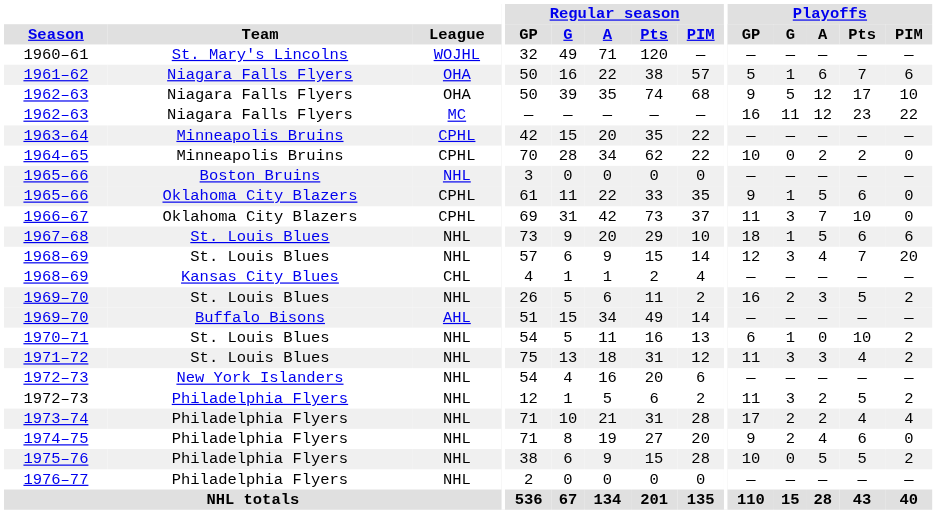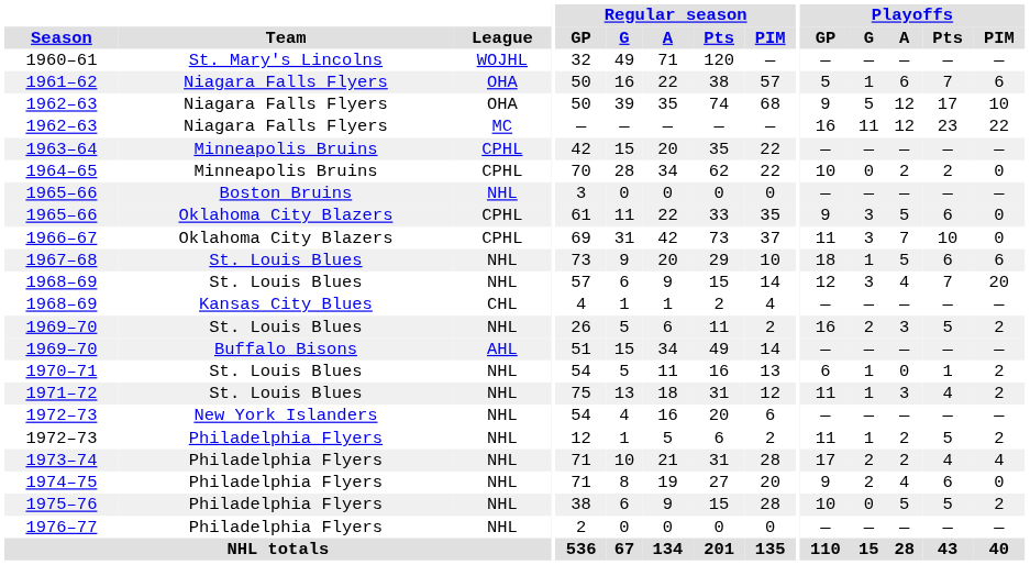 <table border="0" cellpadding="1" cellspacing="0" style="text-align:center; width:60em">
 <tr bgcolor="#e0e0e0">
 <th colspan="3" bgcolor="#ffffff"></th>
 <th rowspan="100" bgcolor="#ffffff"></th>
 <th colspan="5"><a href='#'>Regular season</a></th>
 <th rowspan="100" bgcolor="#ffffff"></th>
 <th colspan="5"><a href='#'>Playoffs</a></th>
 </tr>
 <tr bgcolor="#e0e0e0">
 <th><a href='#'>Season</a></th>
 <th>Team</th>
 <th>League</th>
 <th>GP</th>
 <th><a href='#'>G</a></th>
 <th><a href='#'>A</a></th>
 <th><a href='#'>Pts</a></th>
 <th><a href='#'>PIM</a></th>
 <th>GP</th>
 <th>G</th>
 <th>A</th>
 <th>Pts</th>
 <th>PIM</th>
 </tr>
 <tr>
 <td>1960–61</td>
 <td><a href='#'>St. Mary's Lincolns</a></td>
 <td><a href='#'>WOJHL</a></td>
 <td>32</td>
 <td>49</td>
 <td>71</td>
 <td>120</td>
 <td>—</td>
 <td>—</td>
 <td>—</td>
 <td>—</td>
 <td>—</td>
 <td>—</td>
 </tr>
 <tr bgcolor="#f0f0f0">
 <td><a href='#'>1961–62</a></td>
 <td><a href='#'>Niagara Falls Flyers</a></td>
 <td><a href='#'>OHA</a></td>
 <td>50</td>
 <td>16</td>
 <td>22</td>
 <td>38</td>
 <td>57</td>
 <td>5</td>
 <td>1</td>
 <td>6</td>
 <td>7</td>
 <td>6</td>
 </tr>
 <tr>
 <td><a href='#'>1962–63</a></td>
 <td>Niagara Falls Flyers</td>
 <td>OHA</td>
 <td>50</td>
 <td>39</td>
 <td>35</td>
 <td>74</td>
 <td>68</td>
 <td>9</td>
 <td>5</td>
 <td>12</td>
 <td>17</td>
 <td>10</td>
 </tr>
 <tr>
 <td><a href='#'>1962–63</a></td>
 <td>Niagara Falls Flyers</td>
 <td><a href='#'>MC</a></td>
 <td>—</td>
 <td>—</td>
 <td>—</td>
 <td>—</td>
 <td>—</td>
 <td>16</td>
 <td>11</td>
 <td>12</td>
 <td>23</td>
 <td>22</td>
 </tr>
 <tr bgcolor="#f0f0f0">
 <td><a href='#'>1963–64</a></td>
 <td><a href='#'>Minneapolis Bruins</a></td>
 <td><a href='#'>CPHL</a></td>
 <td>42</td>
 <td>15</td>
 <td>20</td>
 <td>35</td>
 <td>22</td>
 <td>—</td>
 <td>—</td>
 <td>—</td>
 <td>—</td>
 <td>—</td>
 </tr>
 <tr>
 <td><a href='#'>1964–65</a></td>
 <td>Minneapolis Bruins</td>
 <td>CPHL</td>
 <td>70</td>
 <td>28</td>
 <td>34</td>
 <td>62</td>
 <td>22</td>
 <td>10</td>
 <td>0</td>
 <td>2</td>
 <td>2</td>
 <td>0</td>
 </tr>
 <tr bgcolor="#f0f0f0">
 <td><a href='#'>1965–66</a></td>
 <td><a href='#'>Boston Bruins</a></td>
 <td><a href='#'>NHL</a></td>
 <td>3</td>
 <td>0</td>
 <td>0</td>
 <td>0</td>
 <td>0</td>
 <td>—</td>
 <td>—</td>
 <td>—</td>
 <td>—</td>
 <td>—</td>
 </tr>
 <tr bgcolor="#f0f0f0">
 <td><a href='#'>1965–66</a></td>
 <td><a href='#'>Oklahoma City Blazers</a></td>
 <td>CPHL</td>
 <td>61</td>
 <td>11</td>
 <td>22</td>
 <td>33</td>
 <td>35</td>
 <td>9</td>
-<td>1</td>
+<td>3</td>
 <td>5</td>
 <td>6</td>
 <td>0</td>
 </tr>
 <tr>
 <td><a href='#'>1966–67</a></td>
 <td>Oklahoma City Blazers</td>
 <td>CPHL</td>
 <td>69</td>
 <td>31</td>
 <td>42</td>
 <td>73</td>
 <td>37</td>
 <td>11</td>
 <td>3</td>
 <td>7</td>
 <td>10</td>
 <td>0</td>
 </tr>
 <tr bgcolor="#f0f0f0">
 <td><a href='#'>1967–68</a></td>
 <td><a href='#'>St. Louis Blues</a></td>
 <td>NHL</td>
 <td>73</td>
 <td>9</td>
 <td>20</td>
 <td>29</td>
 <td>10</td>
 <td>18</td>
 <td>1</td>
 <td>5</td>
 <td>6</td>
 <td>6</td>
 </tr>
 <tr>
 <td><a href='#'>1968–69</a></td>
 <td>St. Louis Blues</td>
 <td>NHL</td>
 <td>57</td>
 <td>6</td>
 <td>9</td>
 <td>15</td>
 <td>14</td>
 <td>12</td>
 <td>3</td>
 <td>4</td>
 <td>7</td>
 <td>20</td>
 </tr>
 <tr>
 <td><a href='#'>1968–69</a></td>
 <td><a href='#'>Kansas City Blues</a></td>
 <td>CHL</td>
 <td>4</td>
 <td>1</td>
 <td>1</td>
 <td>2</td>
 <td>4</td>
 <td>—</td>
 <td>—</td>
 <td>—</td>
 <td>—</td>
 <td>—</td>
 </tr>
 <tr bgcolor="#f0f0f0">
 <td><a href='#'>1969–70</a></td>
 <td>St. Louis Blues</td>
 <td>NHL</td>
 <td>26</td>
 <td>5</td>
 <td>6</td>
 <td>11</td>
 <td>2</td>
 <td>16</td>
 <td>2</td>
 <td>3</td>
 <td>5</td>
 <td>2</td>
 </tr>
 <tr bgcolor="#f0f0f0">
 <td><a href='#'>1969–70</a></td>
 <td><a href='#'>Buffalo Bisons</a></td>
 <td><a href='#'>AHL</a></td>
 <td>51</td>
 <td>15</td>
 <td>34</td>
 <td>49</td>
 <td>14</td>
 <td>—</td>
 <td>—</td>
 <td>—</td>
 <td>—</td>
 <td>—</td>
 </tr>
 <tr>
 <td><a href='#'>1970–71</a></td>
 <td>St. Louis Blues</td>
 <td>NHL</td>
 <td>54</td>
 <td>5</td>
 <td>11</td>
 <td>16</td>
 <td>13</td>
 <td>6</td>
 <td>1</td>
 <td>0</td>
-<td>10</td>
+<td>1</td>
 <td>2</td>
 </tr>
 <tr bgcolor="#f0f0f0">
 <td><a href='#'>1971–72</a></td>
 <td>St. Louis Blues</td>
 <td>NHL</td>
 <td>75</td>
 <td>13</td>
 <td>18</td>
 <td>31</td>
 <td>12</td>
 <td>11</td>
-<td>3</td>
+<td>1</td>
 <td>3</td>
 <td>4</td>
 <td>2</td>
 </tr>
 <tr>
 <td><a href='#'>1972–73</a></td>
 <td><a href='#'>New York Islanders</a></td>
 <td>NHL</td>
 <td>54</td>
 <td>4</td>
 <td>16</td>
 <td>20</td>
 <td>6</td>
 <td>—</td>
 <td>—</td>
 <td>—</td>
 <td>—</td>
 <td>—</td>
 </tr>
 <tr>
 <td>1972–73</td>
 <td><a href='#'>Philadelphia Flyers</a></td>
 <td>NHL</td>
 <td>12</td>
 <td>1</td>
 <td>5</td>
 <td>6</td>
 <td>2</td>
 <td>11</td>
-<td>3</td>
+<td>1</td>
 <td>2</td>
 <td>5</td>
 <td>2</td>
 </tr>
 <tr bgcolor="#f0f0f0">
 <td><a href='#'>1973–74</a></td>
 <td>Philadelphia Flyers</td>
 <td>NHL</td>
 <td>71</td>
 <td>10</td>
 <td>21</td>
 <td>31</td>
 <td>28</td>
 <td>17</td>
 <td>2</td>
 <td>2</td>
 <td>4</td>
 <td>4</td>
 </tr>
 <tr>
 <td><a href='#'>1974–75</a></td>
 <td>Philadelphia Flyers</td>
 <td>NHL</td>
 <td>71</td>
 <td>8</td>
 <td>19</td>
 <td>27</td>
 <td>20</td>
 <td>9</td>
 <td>2</td>
 <td>4</td>
 <td>6</td>
 <td>0</td>
 </tr>
 <tr bgcolor="#f0f0f0">
 <td><a href='#'>1975–76</a></td>
 <td>Philadelphia Flyers</td>
 <td>NHL</td>
 <td>38</td>
 <td>6</td>
 <td>9</td>
 <td>15</td>
 <td>28</td>
 <td>10</td>
 <td>0</td>
 <td>5</td>
 <td>5</td>
 <td>2</td>
 </tr>
 <tr>
 <td><a href='#'>1976–77</a></td>
 <td>Philadelphia Flyers</td>
 <td>NHL</td>
 <td>2</td>
 <td>0</td>
 <td>0</td>
 <td>0</td>
 <td>0</td>
 <td>—</td>
 <td>—</td>
 <td>—</td>
 <td>—</td>
 <td>—</td>
 </tr>
 <tr bgcolor="#e0e0e0">
 <th colspan="3">NHL totals</th>
 <th>536</th>
 <th>67</th>
 <th>134</th>
 <th>201</th>
 <th>135</th>
 <th>110</th>
 <th>15</th>
 <th>28</th>
 <th>43</th>
 <th>40</th>
 </tr>
 </table>
